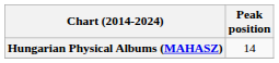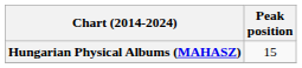 <table class="wikitable sortable plainrowheaders" style="text-align:center">
 <tr>
 <th scope="col">Chart (2014-2024)</th>
 <th scope="col">Peak<br>position</th>
 </tr>
 <tr>
 <th scope="row">Hungarian Physical Albums (<a href='#'>MAHASZ</a>)</th>
-<td>14</td>
+<td>15</td>
 </tr>
 <tr>
 </tr>
 </table>
